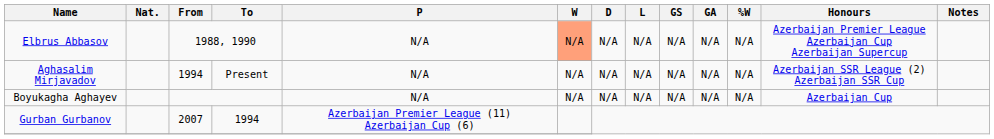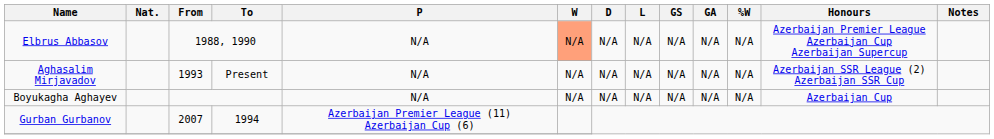 <table class="wikitable" style="text-align:center; font-size:100%; width:100%">
 <tr>
 <th width="150">Name</th>
 <th>Nat.</th>
 <th class="unsortable">From</th>
 <th class="unsortable">To</th>
 <th abbr="TOTAL OF MATCHES PLAYED">P</th>
 <th abbr="MATCHES WON">W</th>
 <th abbr="MATCHES DRAWN">D</th>
 <th abbr="MATCHES LOST">L</th>
 <th abbr="GOALS SCORED">GS</th>
 <th abbr="GOAL AGAINST">GA</th>
 <th abbr="PERCENTAGE OF MATCHES WON">%W</th>
 <th width="220">Honours</th>
 <th abbr="NOTES">Notes</th>
 </tr>
 <tr>
 <td align=center><a href='#'>Elbrus Abbasov</a></td>
 <td align=center></td>
 <td colspan="2" width="1">1988, 1990</td>
 <td>N/A</td>
 <td style="background: lightsalmon;">N/A</td>
 <td>N/A</td>
 <td>N/A</td>
 <td>N/A</td>
 <td>N/A</td>
 <td>N/A</td>
 <td><a href='#'>Azerbaijan Premier League</a><br><a href='#'>Azerbaijan Cup</a><br><a href='#'>Azerbaijan Supercup</a></td>
 <td></td>
 </tr>
 <tr>
 <td align=center><a href='#'>Aghasalim Mirjavadov</a></td>
 <td align=center></td>
-<td align=center>1994</td>
+<td align=center>1993</td>
 <td align=center>Present<br></td>
 <td>N/A</td>
 <td>N/A</td>
 <td>N/A</td>
 <td>N/A</td>
 <td>N/A</td>
 <td>N/A</td>
 <td>N/A</td>
 <td><a href='#'>Azerbaijan SSR League</a> (2)<br><a href='#'>Azerbaijan SSR Cup</a></td>
 <td></td>
 </tr>
 <tr>
 <td align=center>Boyukagha Aghayev</td>
 <td align=center></td>
 <td colspan="2" width="1"></td>
 <td>N/A</td>
 <td>N/A</td>
 <td>N/A</td>
 <td>N/A</td>
 <td>N/A</td>
 <td>N/A</td>
 <td>N/A</td>
 <td align=center><a href='#'>Azerbaijan Cup</a></td>
 <td></td>
 </tr>
 <tr>
 <td align=center><a href='#'>Gurban Gurbanov</a></td>
 <td align=center></td>
 <td align=center>2007</td>
 <td align=center>1994</td>
 <td align=center><a href='#'>Azerbaijan Premier League</a> (11)<br><a href='#'>Azerbaijan Cup</a> (6)</td>
 <td></td>
 </tr>
 <tr>
 </tr>
 </table>
